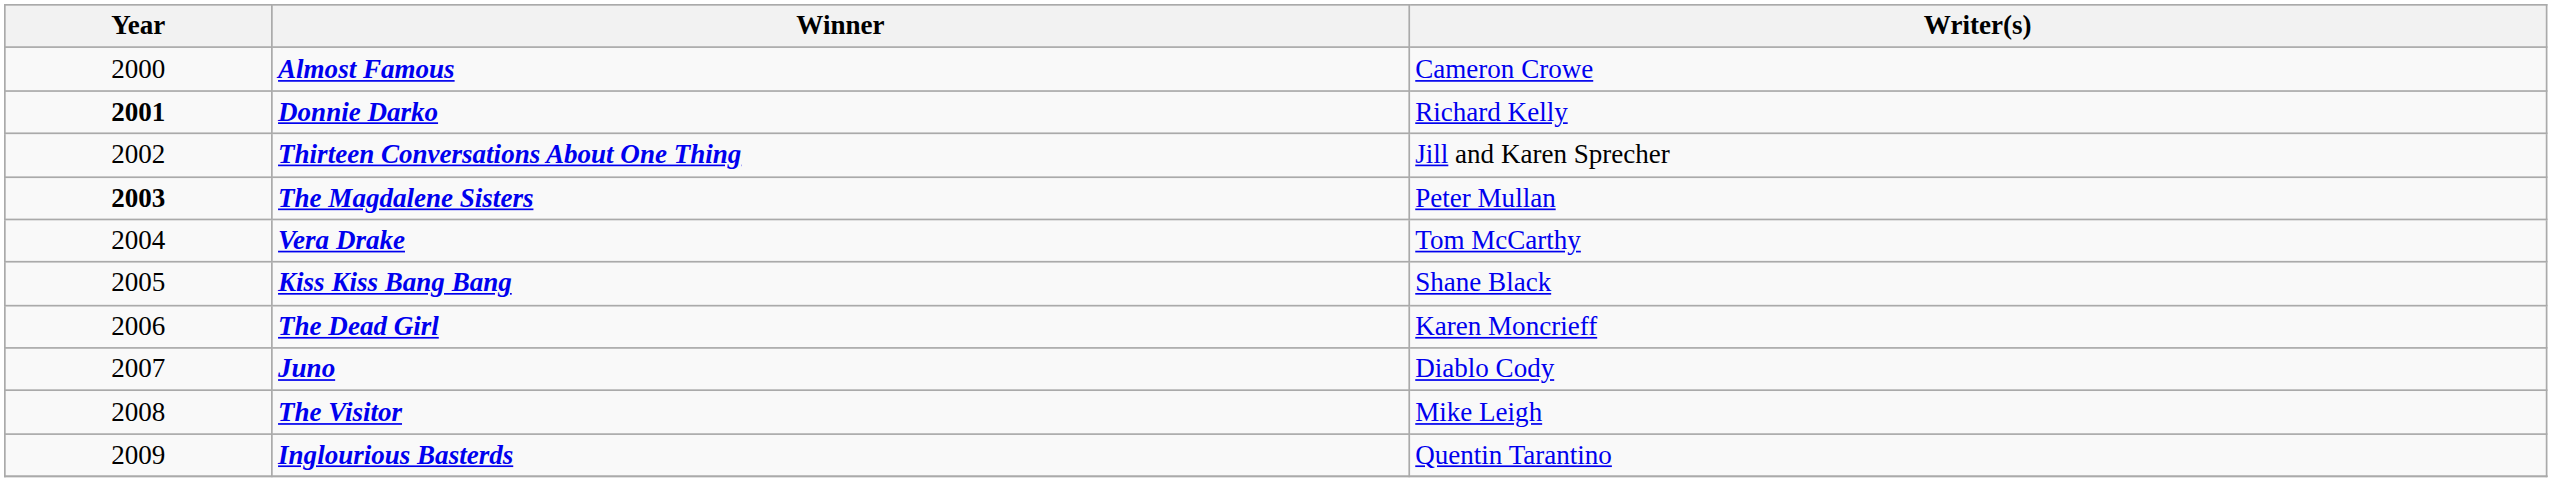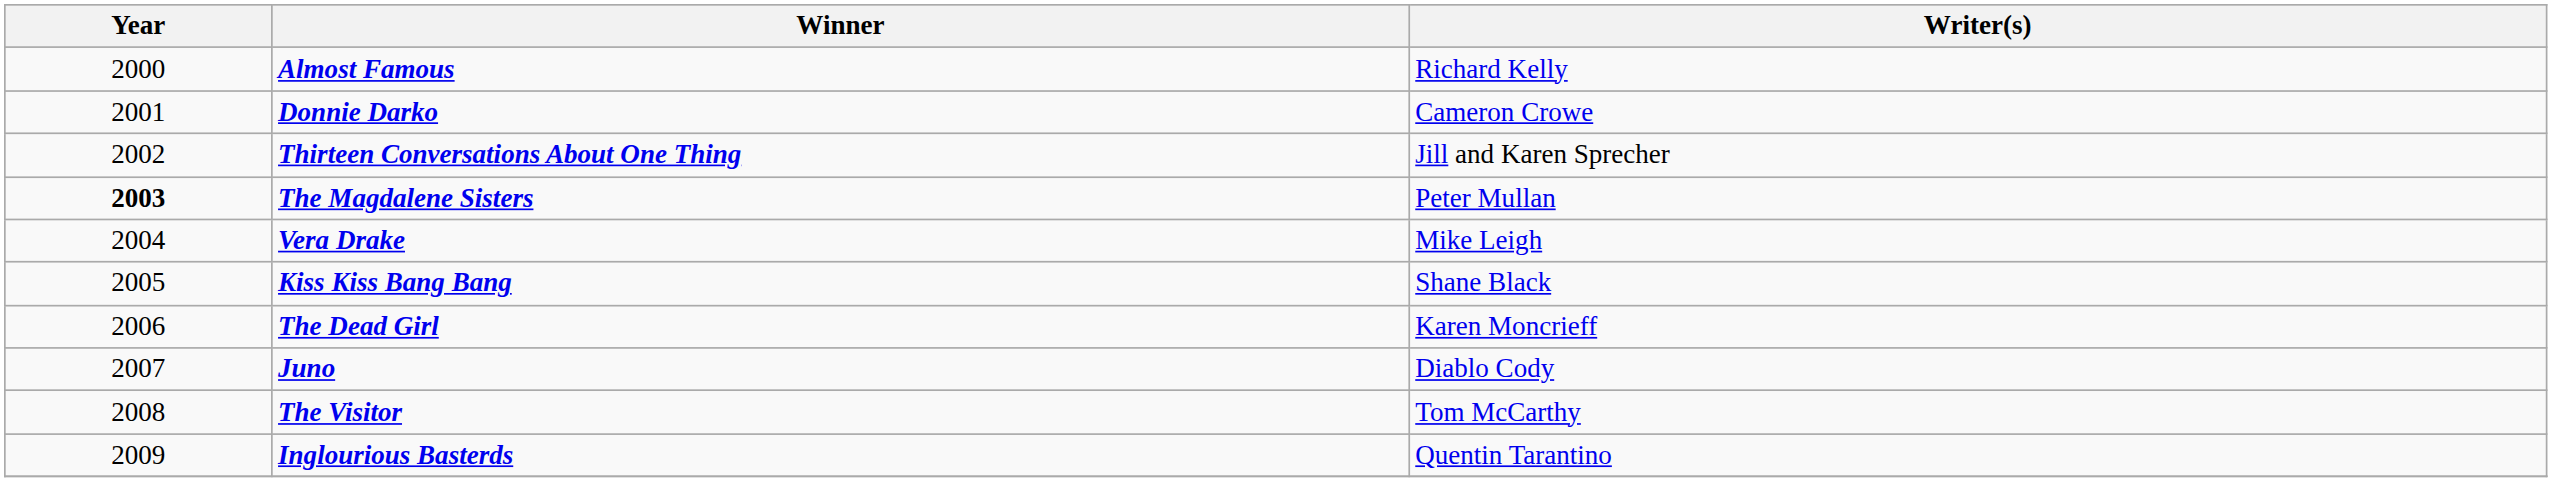 <table class="wikitable" width="95%" cellpadding="5">
 <tr>
 <th width="100"><strong>Year</strong></th>
 <th width="450"><strong>Winner</strong></th>
 <th width="450"><strong>Writer(s)</strong></th>
 </tr>
 <tr>
 <td style="text-align:center;">2000</td>
 <td><strong><em><a href='#'>Almost Famous</a></em></strong></td>
-<td><a href='#'>Cameron Crowe</a></td>
+<td><a href='#'>Richard Kelly</a></td>
 </tr>
 <tr>
-<td style="text-align:center;"><strong>2001</strong></td>
+<td style="text-align:center;">2001</td>
 <td><strong><em><a href='#'>Donnie Darko</a></em></strong></td>
-<td><a href='#'>Richard Kelly</a></td>
+<td><a href='#'>Cameron Crowe</a></td>
 </tr>
 <tr>
 <td style="text-align:center;">2002</td>
 <td><strong><em><a href='#'>Thirteen Conversations About One Thing</a></em></strong></td>
 <td><a href='#'>Jill</a> and Karen Sprecher</td>
 </tr>
 <tr>
 <td style="text-align:center;"><strong>2003</strong></td>
 <td><strong><em><a href='#'>The Magdalene Sisters</a></em></strong></td>
 <td><a href='#'>Peter Mullan</a></td>
 </tr>
 <tr>
 <td style="text-align:center;">2004</td>
 <td><strong><em><a href='#'>Vera Drake</a></em></strong></td>
-<td><a href='#'>Tom McCarthy</a></td>
+<td><a href='#'>Mike Leigh</a></td>
 </tr>
 <tr>
 <td style="text-align:center;">2005</td>
 <td><strong><em><a href='#'>Kiss Kiss Bang Bang</a></em></strong></td>
 <td><a href='#'>Shane Black</a></td>
 </tr>
 <tr>
 <td style="text-align:center;">2006</td>
 <td><strong><em><a href='#'>The Dead Girl</a></em></strong></td>
 <td><a href='#'>Karen Moncrieff</a></td>
 </tr>
 <tr>
 <td style="text-align:center;">2007</td>
 <td><strong><em><a href='#'>Juno</a></em></strong></td>
 <td><a href='#'>Diablo Cody</a></td>
 </tr>
 <tr>
 <td style="text-align:center;">2008</td>
 <td><strong><em><a href='#'>The Visitor</a></em></strong></td>
-<td><a href='#'>Mike Leigh</a></td>
+<td><a href='#'>Tom McCarthy</a></td>
 </tr>
 <tr>
 <td style="text-align:center;">2009</td>
 <td><strong><em><a href='#'>Inglourious Basterds</a></em></strong></td>
 <td><a href='#'>Quentin Tarantino</a></td>
 </tr>
 <tr>
 </tr>
 </table>
